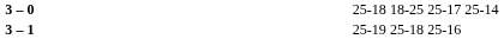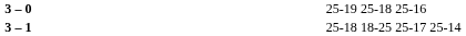 <table width=100% cellspacing=1>
 <tr>
 <th width=20%></th>
 <th width=12%></th>
 <th width=20%></th>
 <th width=33%></th>
 <td></td>
 </tr>
 <tr style=font-size:90%>
 <td align=right><strong></strong></td>
 <td align=center><strong>3 – 0</strong></td>
 <td></td>
-<td>25-18 18-25 25-17 25-14</td>
+<td>25-19 25-18 25-16</td>
 <td></td>
 </tr>
 <tr style=font-size:90%>
 <td align=right><strong></strong></td>
 <td align=center><strong>3 – 1</strong></td>
 <td></td>
-<td>25-19 25-18 25-16</td>
+<td>25-18 18-25 25-17 25-14</td>
 </tr>
 </table>
